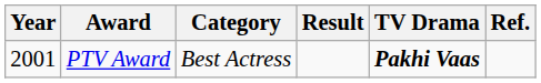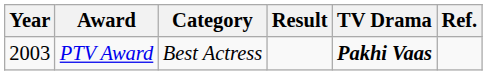 <table class="wikitable">
 <tr>
 <th>Year</th>
 <th>Award</th>
 <th>Category</th>
 <th>Result</th>
 <th>TV Drama</th>
 <th>Ref.</th>
 </tr>
 <tr>
-<td>2001</td>
+<td>2003</td>
 <td><em><a href='#'>PTV Award</a></em></td>
 <td><em>Best Actress</em></td>
 <td></td>
 <td><strong><em>Pakhi Vaas</em></strong></td>
 <td></td>
 </tr>
 </table>
